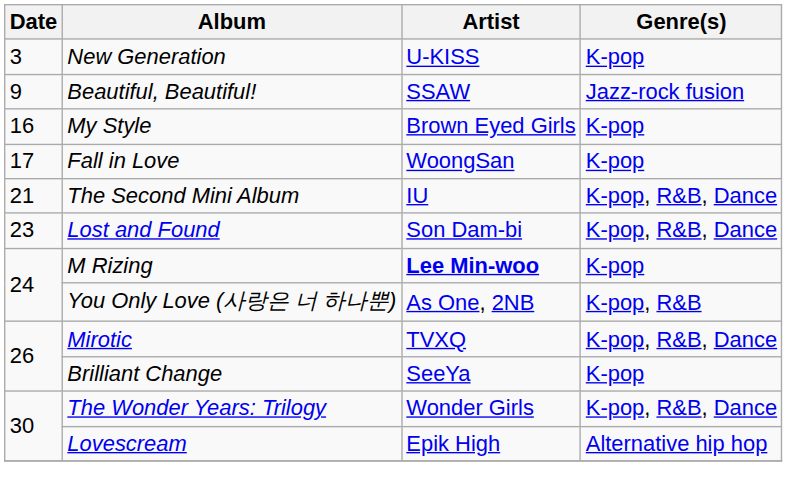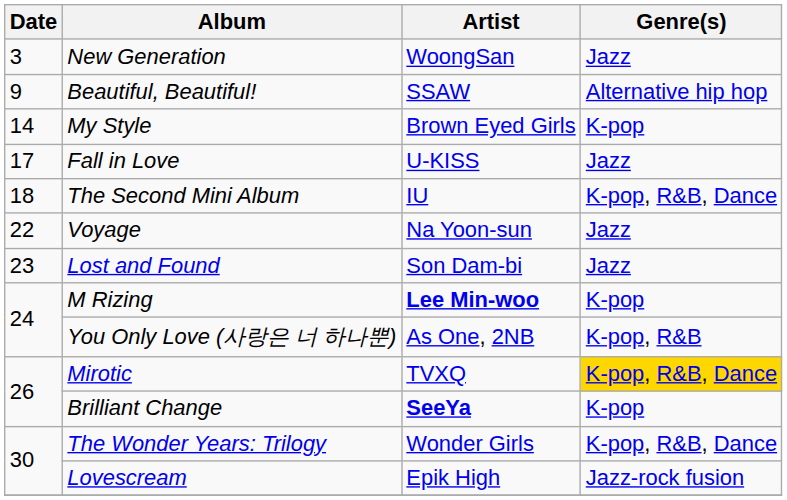 <table class="wikitable" style="text-align: left;">
 <tr>
 <th>Date</th>
 <th>Album</th>
 <th>Artist</th>
 <th>Genre(s)</th>
 </tr>
 <tr>
 <td rowspan="1">3</td>
 <td><em>New Generation</em></td>
-<td><a href='#'>U-KISS</a></td>
-<td><a href='#'>K-pop</a></td>
+<td><a href='#'>WoongSan</a></td>
+<td><a href='#'>Jazz</a></td>
 </tr>
 <tr>
 <td rowspan="1">9</td>
 <td><em>Beautiful, Beautiful!</em></td>
 <td><a href='#'>SSAW</a></td>
-<td><a href='#'>Jazz-rock fusion</a></td>
+<td><a href='#'>Alternative hip hop</a></td>
 </tr>
 <tr>
-<td rowspan="1">16</td>
+<td rowspan="1">14</td>
 <td><em>My Style</em></td>
 <td><a href='#'>Brown Eyed Girls</a></td>
 <td><a href='#'>K-pop</a></td>
 </tr>
 <tr>
 <td>17</td>
 <td><em>Fall in Love</em></td>
-<td><a href='#'>WoongSan</a></td>
-<td><a href='#'>K-pop</a></td>
+<td><a href='#'>U-KISS</a></td>
+<td><a href='#'>Jazz</a></td>
 </tr>
 <tr>
-<td rowspan="1">21</td>
+<td rowspan="1">18</td>
 <td><em>The Second Mini Album</em></td>
 <td><a href='#'>IU</a></td>
 <td><a href='#'>K-pop</a>, <a href='#'>R&B</a>, <a href='#'>Dance</a></td>
 </tr>
 <tr>
+<td>22</td>
+<td><em>Voyage</em></td>
+<td><a href='#'>Na Yoon-sun</a></td>
+<td><a href='#'>Jazz</a></td>
+</tr>
+<tr>
 <td rowspan="1">23</td>
 <td><em><a href='#'>Lost and Found</a></em></td>
 <td><a href='#'>Son Dam-bi</a></td>
-<td><a href='#'>K-pop</a>, <a href='#'>R&B</a>, <a href='#'>Dance</a></td>
+<td><a href='#'>Jazz</a></td>
 </tr>
 <tr>
 <td rowspan="2">24</td>
 <td><em>M Rizing</em></td>
 <td><strong><a href='#'>Lee Min-woo</a></strong></td>
 <td><a href='#'>K-pop</a></td>
 </tr>
 <tr>
 <td><em>You Only Love (사랑은 너 하나뿐)</em></td>
 <td><a href='#'>As One</a>, <a href='#'>2NB</a></td>
 <td><a href='#'>K-pop</a>, <a href='#'>R&B</a></td>
 </tr>
 <tr>
 <td rowspan="2">26</td>
 <td><em><a href='#'>Mirotic</a></em></td>
 <td><a href='#'>TVXQ</a></td>
-<td><a href='#'>K-pop</a>, <a href='#'>R&B</a>, <a href='#'>Dance</a></td>
+<td style="background: gold;"><a href='#'>K-pop</a>, <a href='#'>R&B</a>, <a href='#'>Dance</a></td>
 </tr>
 <tr>
 <td><em>Brilliant Change</em></td>
-<td><a href='#'>SeeYa</a></td>
+<td><strong><a href='#'>SeeYa</a></strong></td>
 <td><a href='#'>K-pop</a></td>
 </tr>
 <tr>
 <td rowspan="2">30</td>
 <td><em><a href='#'>The Wonder Years: Trilogy</a></em></td>
 <td><a href='#'>Wonder Girls</a></td>
 <td><a href='#'>K-pop</a>, <a href='#'>R&B</a>, <a href='#'>Dance</a></td>
 </tr>
 <tr>
 <td><em><a href='#'>Lovescream</a></em></td>
 <td><a href='#'>Epik High</a></td>
-<td><a href='#'>Alternative hip hop</a></td>
+<td><a href='#'>Jazz-rock fusion</a></td>
 </tr>
 <tr>
 </tr>
 </table>
